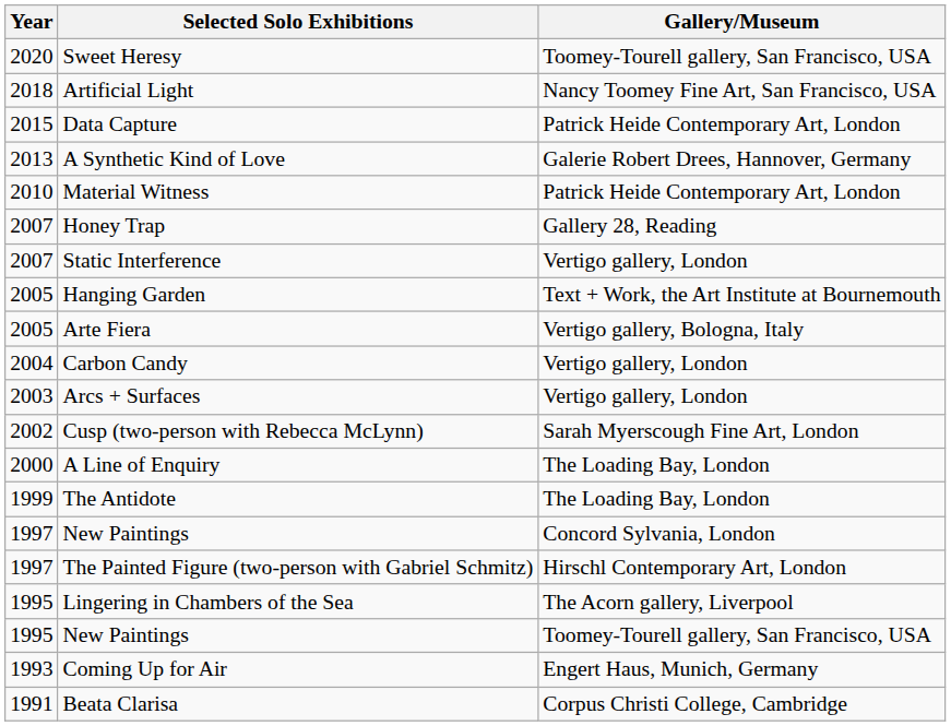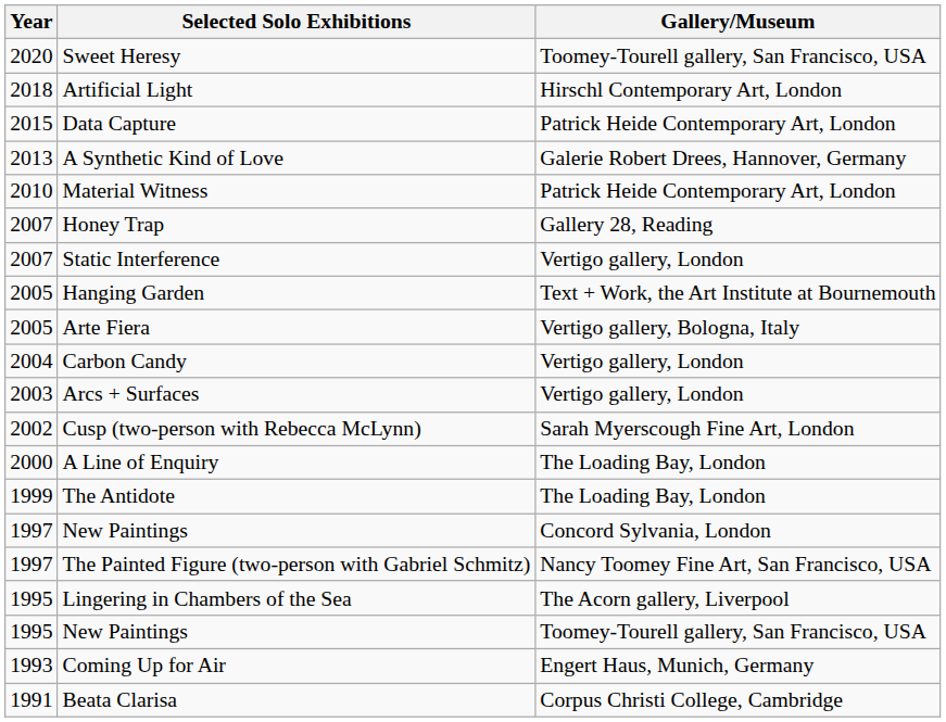 <table class="wikitable">
 <tr>
 <th>Year</th>
 <th>Selected Solo Exhibitions</th>
 <th>Gallery/Museum</th>
 </tr>
 <tr>
 <td>2020</td>
 <td>Sweet Heresy</td>
 <td>Toomey-Tourell gallery, San Francisco, USA</td>
 </tr>
 <tr>
 <td>2018</td>
 <td>Artificial Light</td>
-<td>Nancy Toomey Fine Art, San Francisco, USA</td>
+<td>Hirschl Contemporary Art, London</td>
 </tr>
 <tr>
 <td>2015</td>
 <td>Data Capture</td>
 <td>Patrick Heide Contemporary Art, London</td>
 </tr>
 <tr>
 <td>2013</td>
 <td>A Synthetic Kind of Love</td>
 <td>Galerie Robert Drees, Hannover, Germany</td>
 </tr>
 <tr>
 <td>2010</td>
 <td>Material Witness</td>
 <td>Patrick Heide Contemporary Art, London</td>
 </tr>
 <tr>
 <td>2007</td>
 <td>Honey Trap</td>
 <td>Gallery 28, Reading</td>
 </tr>
 <tr>
 <td>2007</td>
 <td>Static Interference</td>
 <td>Vertigo gallery, London</td>
 </tr>
 <tr>
 <td>2005</td>
 <td>Hanging Garden</td>
 <td>Text + Work, the Art Institute at Bournemouth</td>
 </tr>
 <tr>
 <td>2005</td>
 <td>Arte Fiera</td>
 <td>Vertigo gallery, Bologna, Italy</td>
 </tr>
 <tr>
 <td>2004</td>
 <td>Carbon Candy</td>
 <td>Vertigo gallery, London</td>
 </tr>
 <tr>
 <td>2003</td>
 <td>Arcs + Surfaces</td>
 <td>Vertigo gallery, London</td>
 </tr>
 <tr>
 <td>2002</td>
 <td>Cusp (two-person with Rebecca McLynn)</td>
 <td>Sarah Myerscough Fine Art, London</td>
 </tr>
 <tr>
 <td>2000</td>
 <td>A Line of Enquiry</td>
 <td>The Loading Bay, London</td>
 </tr>
 <tr>
 <td>1999</td>
 <td>The Antidote</td>
 <td>The Loading Bay, London</td>
 </tr>
 <tr>
 <td>1997</td>
 <td>New Paintings</td>
 <td>Concord Sylvania, London</td>
 </tr>
 <tr>
 <td>1997</td>
 <td>The Painted Figure (two-person with Gabriel Schmitz)</td>
-<td>Hirschl Contemporary Art, London</td>
+<td>Nancy Toomey Fine Art, San Francisco, USA</td>
 </tr>
 <tr>
 <td>1995</td>
 <td>Lingering in Chambers of the Sea</td>
 <td>The Acorn gallery, Liverpool</td>
 </tr>
 <tr>
 <td>1995</td>
 <td>New Paintings</td>
 <td>Toomey-Tourell gallery, San Francisco, USA</td>
 </tr>
 <tr>
 <td>1993</td>
 <td>Coming Up for Air</td>
 <td>Engert Haus, Munich, Germany</td>
 </tr>
 <tr>
 <td>1991</td>
 <td>Beata Clarisa</td>
 <td>Corpus Christi College, Cambridge</td>
 </tr>
 </table>
